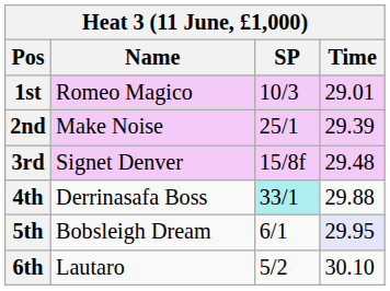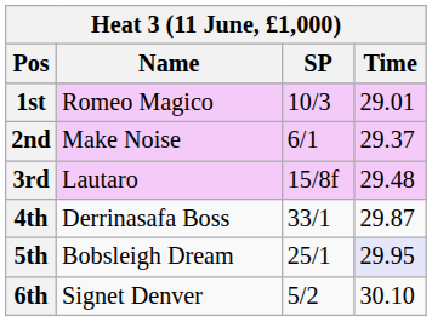 <table class="wikitable">
 <tr>
 <th colspan="6">Heat 3 (11 June, £1,000)</th>
 </tr>
 <tr>
 <th width=20>Pos</th>
 <th width=140>Name</th>
 <th width=40>SP</th>
 <th width=40>Time</th>
 </tr>
 <tr style="background: #f4caf9;">
 <th>1st</th>
 <td>Romeo Magico</td>
 <td>10/3</td>
 <td>29.01</td>
 </tr>
 <tr style="background: #f4caf9;">
 <th>2nd</th>
 <td>Make Noise</td>
-<td>25/1</td>
-<td>29.39</td>
+<td>6/1</td>
+<td>29.37</td>
 </tr>
 <tr style="background: #f4caf9;">
 <th>3rd</th>
-<td>Signet Denver</td>
+<td>Lautaro</td>
 <td>15/8f</td>
 <td>29.48</td>
 </tr>
 <tr>
 <th>4th</th>
 <td>Derrinasafa Boss</td>
-<td style="background: paleturquoise;">33/1</td>
-<td>29.88</td>
+<td>33/1</td>
+<td>29.87</td>
 </tr>
 <tr>
 <th>5th</th>
 <td>Bobsleigh Dream</td>
-<td>6/1</td>
+<td>25/1</td>
 <td style="background: lavender;">29.95</td>
 </tr>
 <tr>
 <th>6th</th>
-<td>Lautaro</td>
+<td>Signet Denver</td>
 <td>5/2</td>
 <td>30.10</td>
 </tr>
 </table>
